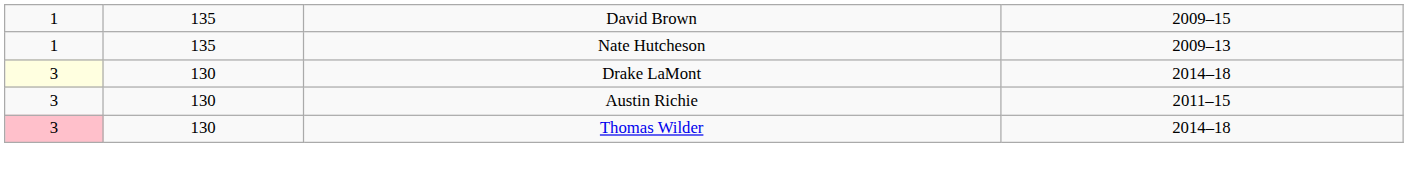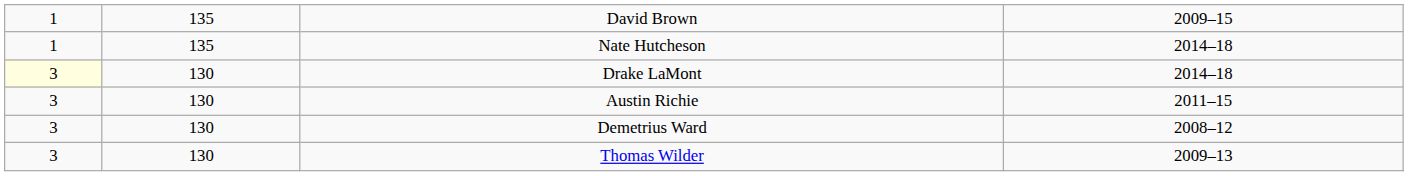 <table class="wikitable" style="font-size:85%; text-align:center; width:90%;">
 <tr>
 <td>1</td>
 <td>135</td>
 <td>David Brown</td>
 <td>2009–15</td>
 </tr>
 <tr>
 <td>1</td>
 <td>135</td>
 <td>Nate Hutcheson</td>
-<td>2009–13</td>
+<td>2014–18</td>
 </tr>
 <tr>
 <td style="background: lightyellow;">3</td>
 <td>130</td>
 <td>Drake LaMont</td>
 <td>2014–18</td>
 </tr>
 <tr>
 <td>3</td>
 <td>130</td>
 <td>Austin Richie</td>
 <td>2011–15</td>
 </tr>
 <tr>
-<td style="background: pink;">3</td>
+<td>3</td>
+<td>130</td>
+<td>Demetrius Ward</td>
+<td>2008–12</td>
+</tr>
+<tr>
+<td>3</td>
 <td>130</td>
 <td><a href='#'>Thomas Wilder</a></td>
-<td>2014–18</td>
+<td>2009–13</td>
 </tr>
 </table>
